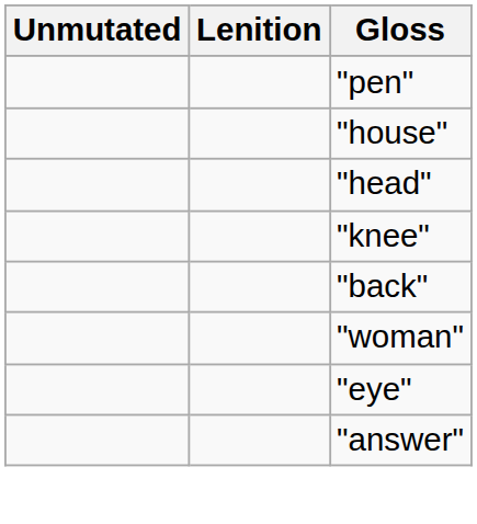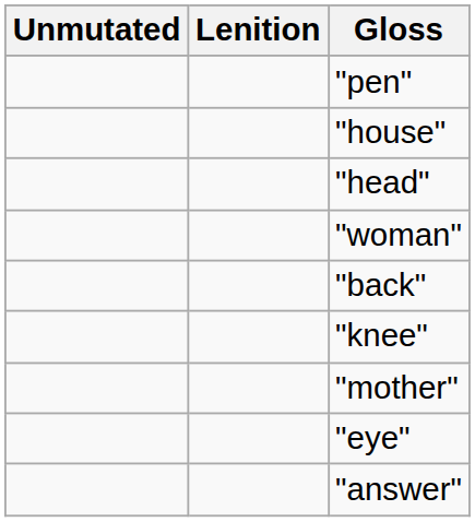 <table class="wikitable">
 <tr>
 <th>Unmutated</th>
 <th>Lenition</th>
 <th>Gloss</th>
 </tr>
 <tr>
 <td> </td>
 <td> </td>
 <td>"pen"</td>
 </tr>
 <tr>
 <td> </td>
 <td> </td>
 <td>"house"</td>
 </tr>
 <tr>
 <td> </td>
 <td> </td>
 <td>"head"</td>
 </tr>
 <tr>
 <td> </td>
 <td> </td>
-<td>"knee"</td>
+<td>"woman"</td>
 </tr>
 <tr>
 <td> </td>
 <td> </td>
 <td>"back"</td>
 </tr>
 <tr>
 <td> </td>
 <td> </td>
-<td>"woman"</td>
+<td>"knee"</td>
+</tr>
+<tr>
+<td> </td>
+<td> </td>
+<td>"mother"</td>
 </tr>
 <tr>
 <td> </td>
 <td> </td>
 <td>"eye"</td>
 </tr>
 <tr>
 <td> </td>
 <td> </td>
 <td>"answer"</td>
 </tr>
 </table>
